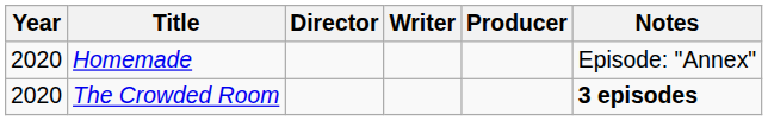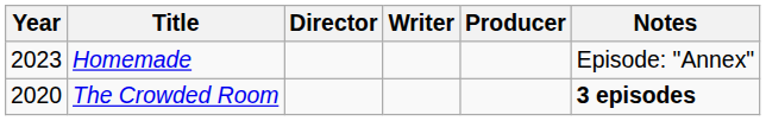 <table class="wikitable sortable">
 <tr>
 <th>Year</th>
 <th>Title</th>
 <th>Director</th>
 <th>Writer</th>
 <th>Producer</th>
 <th class="unsortable">Notes</th>
 </tr>
 <tr>
-<td>2020</td>
+<td>2023</td>
 <td><em><a href='#'>Homemade</a></em></td>
 <td></td>
 <td></td>
 <td></td>
 <td>Episode: "Annex"</td>
 </tr>
 <tr>
 <td>2020</td>
 <td><em><a href='#'>The Crowded Room</a></em></td>
 <td></td>
 <td></td>
 <td></td>
 <td><strong>3 episodes</strong></td>
 </tr>
 </table>
